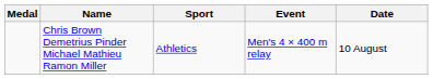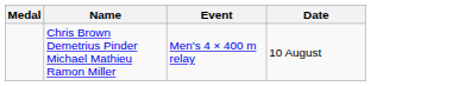 <table class="wikitable sortable" style="font-size:95%;">
 <tr>
 <th>Medal</th>
 <th style="width:10em">Name</th>
-<th style="width:8em">Sport</th>
 <th style="width:8em">Event</th>
 <th style="width:8em">Date</th>
 </tr>
 <tr>
 <td></td>
 <td><a href='#'>Chris Brown</a><br><a href='#'>Demetrius Pinder</a><br><a href='#'>Michael Mathieu</a><br><a href='#'>Ramon Miller</a></td>
-<td><a href='#'>Athletics</a></td>
 <td><a href='#'>Men's 4 × 400 m relay</a></td>
 <td>10 August</td>
 </tr>
 </table>
